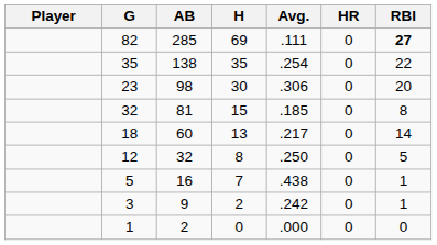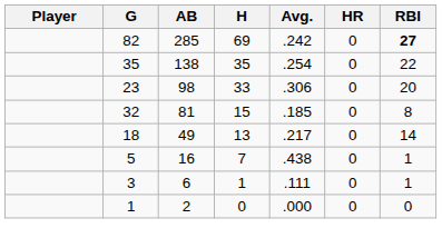 <table class="wikitable sortable">
 <tr>
 <th bgcolor="#DDDDFF" width="16%">Player</th>
 <th bgcolor="#DDDDFF" width="9%">G</th>
 <th bgcolor="#DDDDFF" width="9%">AB</th>
 <th bgcolor="#DDDDFF" width="9%">H</th>
 <th bgcolor="#DDDDFF" width="9%">Avg.</th>
 <th bgcolor="#DDDDFF" width="9%">HR</th>
 <th bgcolor="#DDDDFF" width="9%">RBI</th>
 </tr>
 <tr align="center">
 <td></td>
 <td>82</td>
 <td>285</td>
 <td>69</td>
-<td>.111</td>
+<td>.242</td>
 <td>0</td>
 <td><strong>27</strong></td>
 </tr>
 <tr align="center">
 <td></td>
 <td>35</td>
 <td>138</td>
 <td>35</td>
 <td>.254</td>
 <td>0</td>
 <td>22</td>
 </tr>
 <tr align="center">
 <td></td>
 <td>23</td>
 <td>98</td>
-<td>30</td>
+<td>33</td>
 <td>.306</td>
 <td>0</td>
 <td>20</td>
 </tr>
 <tr align="center">
 <td></td>
 <td>32</td>
 <td>81</td>
 <td>15</td>
 <td>.185</td>
 <td>0</td>
 <td>8</td>
 </tr>
 <tr align="center">
 <td></td>
 <td>18</td>
-<td>60</td>
+<td>49</td>
 <td>13</td>
 <td>.217</td>
 <td>0</td>
 <td>14</td>
-</tr>
-<tr align="center">
-<td></td>
-<td>12</td>
-<td>32</td>
-<td>8</td>
-<td>.250</td>
-<td>0</td>
-<td>5</td>
 </tr>
 <tr align="center">
 <td></td>
 <td>5</td>
 <td>16</td>
 <td>7</td>
 <td>.438</td>
 <td>0</td>
 <td>1</td>
 </tr>
 <tr align="center">
 <td></td>
 <td>3</td>
-<td>9</td>
-<td>2</td>
-<td>.242</td>
+<td>6</td>
+<td>1</td>
+<td>.111</td>
 <td>0</td>
 <td>1</td>
 </tr>
 <tr align="center">
 <td></td>
 <td>1</td>
 <td>2</td>
 <td>0</td>
 <td>.000</td>
 <td>0</td>
 <td>0</td>
 </tr>
 </table>
